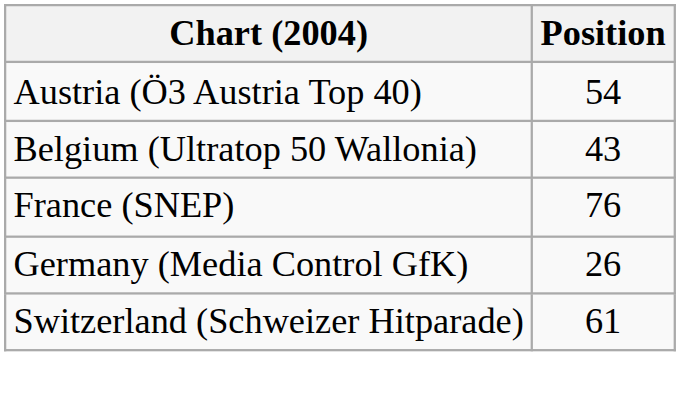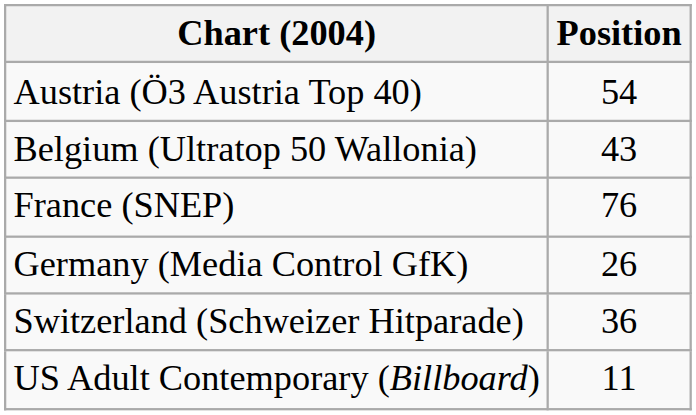 <table class="wikitable sortable">
 <tr>
 <th>Chart (2004)</th>
 <th>Position</th>
 </tr>
 <tr>
 <td>Austria (Ö3 Austria Top 40)</td>
 <td style="text-align:center">54</td>
 </tr>
 <tr>
 <td>Belgium (Ultratop 50 Wallonia)</td>
 <td style="text-align:center">43</td>
 </tr>
 <tr>
 <td>France (SNEP)</td>
 <td style="text-align:center">76</td>
 </tr>
 <tr>
 <td>Germany (Media Control GfK)</td>
 <td style="text-align:center">26</td>
 </tr>
 <tr>
 <td>Switzerland (Schweizer Hitparade)</td>
-<td style="text-align:center">61</td>
+<td style="text-align:center">36</td>
+</tr>
+<tr>
+<td>US Adult Contemporary (<em>Billboard</em>)</td>
+<td style="text-align:center">11</td>
 </tr>
 </table>
